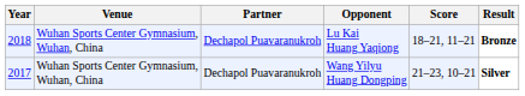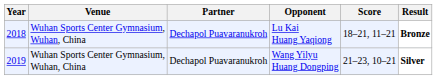 <table class="sortable wikitable" style="font-size: 90%">
 <tr>
 <th>Year</th>
 <th>Venue</th>
 <th>Partner</th>
 <th>Opponent</th>
 <th>Score</th>
 <th>Result</th>
 </tr>
 <tr style="background:#ECF2FF">
 <td align="center"><a href='#'>2018</a></td>
 <td align="left"><a href='#'>Wuhan Sports Center Gymnasium</a>,<br><a href='#'>Wuhan</a>, China</td>
 <td align="left"> <a href='#'>Dechapol Puavaranukroh</a></td>
 <td align="left"> <a href='#'>Lu Kai</a> <br>  <a href='#'>Huang Yaqiong</a></td>
 <td align="left">18–21, 11–21</td>
 <td style="text-align:left; background:white"> <strong>Bronze</strong></td>
 </tr>
 <tr style="background:#ECF2FF">
-<td align="center"><a href='#'>2017</a></td>
+<td align="center"><a href='#'>2019</a></td>
 <td align="left">Wuhan Sports Center Gymnasium,<br>Wuhan, China</td>
 <td align="left"> Dechapol Puavaranukroh</td>
 <td align="left"> <a href='#'>Wang Yilyu</a> <br>  <a href='#'>Huang Dongping</a></td>
 <td align="left">21–23, 10–21</td>
 <td style="text-align:left; background:white"> <strong>Silver</strong></td>
 </tr>
 </table>
